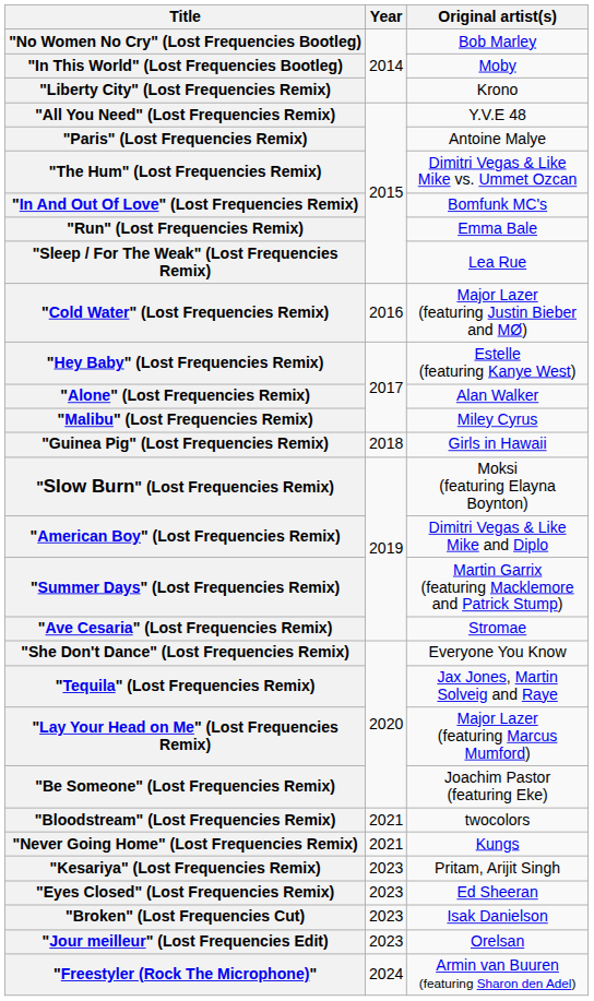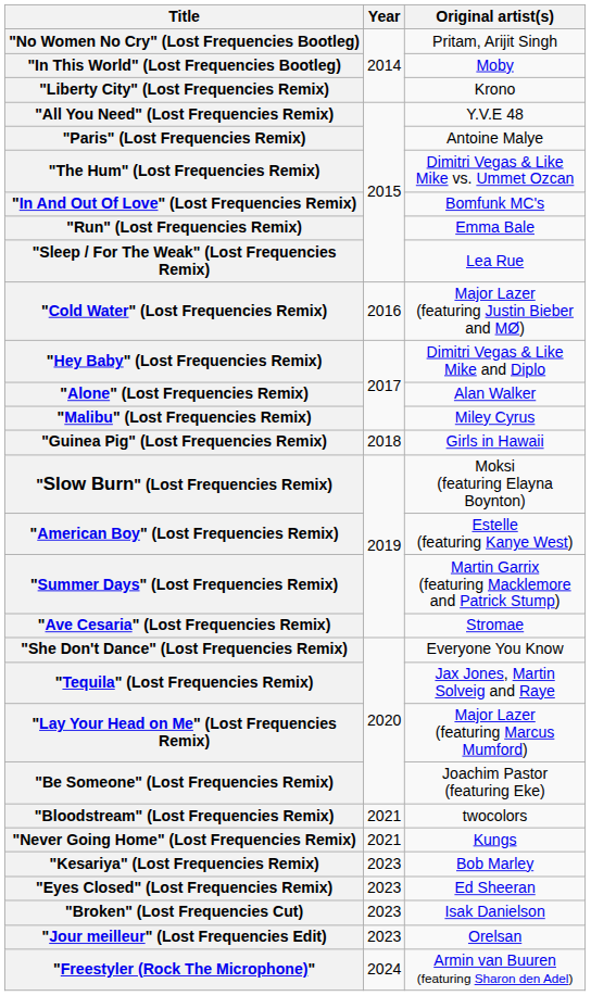 <table class="wikitable plainrowheaders" border="1" style="text-align:center;">
 <tr>
 <th scope="col" style="width:23em;">Title</th>
 <th scope="col" style="width:1em;">Year</th>
 <th scope="col">Original artist(s)</th>
 </tr>
 <tr>
 <th scope="row">"No Women No Cry" <span>(Lost Frequencies Bootleg)</span></th>
 <td rowspan="3">2014</td>
-<td><a href='#'>Bob Marley</a></td>
+<td>Pritam, Arijit Singh</td>
 </tr>
 <tr>
 <th scope="row">"In This World" <span>(Lost Frequencies Bootleg)</span></th>
 <td><a href='#'>Moby</a></td>
 </tr>
 <tr>
 <th scope="row">"Liberty City" <span>(Lost Frequencies Remix)</span></th>
 <td>Krono</td>
 </tr>
 <tr>
 <th scope="row">"All You Need" <span>(Lost Frequencies Remix)</span></th>
 <td rowspan="6">2015</td>
 <td>Y.V.E 48</td>
 </tr>
 <tr>
 <th scope="row">"Paris" <span>(Lost Frequencies Remix)</span></th>
 <td>Antoine Malye</td>
 </tr>
 <tr>
 <th scope="row">"The Hum" <span>(Lost Frequencies Remix)</span></th>
 <td><a href='#'>Dimitri Vegas & Like Mike</a> vs. <a href='#'>Ummet Ozcan</a></td>
 </tr>
 <tr>
 <th scope="row">"<a href='#'>In And Out Of Love</a>" <span>(Lost Frequencies Remix)</span></th>
 <td><a href='#'>Bomfunk MC's</a></td>
 </tr>
 <tr>
 <th scope="row">"Run" <span>(Lost Frequencies Remix)</span></th>
 <td><a href='#'>Emma Bale</a></td>
 </tr>
 <tr>
 <th scope="row">"Sleep / For The Weak" <span>(Lost Frequencies Remix)</span></th>
 <td><a href='#'>Lea Rue</a></td>
 </tr>
 <tr>
 <th scope="row">"<a href='#'>Cold Water</a>" <span>(Lost Frequencies Remix)</span></th>
 <td>2016</td>
 <td><a href='#'>Major Lazer</a><br><span>(featuring <a href='#'>Justin Bieber</a> and <a href='#'>MØ</a>)</span></td>
 </tr>
 <tr>
 <th scope="row">"<a href='#'>Hey Baby</a>" <span>(Lost Frequencies Remix)</span></th>
 <td rowspan="3">2017</td>
-<td><a href='#'>Estelle</a> <br><span>(featuring <a href='#'>Kanye West</a>)</span></td>
+<td><a href='#'>Dimitri Vegas & Like Mike</a> and <a href='#'>Diplo</a></td>
 </tr>
 <tr>
 <th scope="row">"<a href='#'>Alone</a>" <span>(Lost Frequencies Remix)</span></th>
 <td><a href='#'>Alan Walker</a></td>
 </tr>
 <tr>
 <th scope="row">"<a href='#'>Malibu</a>" <span>(Lost Frequencies Remix)</span></th>
 <td><a href='#'>Miley Cyrus</a></td>
 </tr>
 <tr>
 <th scope="row">"Guinea Pig" <span>(Lost Frequencies Remix)</span></th>
 <td>2018</td>
 <td><a href='#'>Girls in Hawaii</a></td>
 </tr>
 <tr>
 <th scope="row"><span>"<big>Slow Burn</big>" (Lost Frequencies Remix)</span></th>
 <td rowspan="4">2019</td>
 <td>Moksi <br><span>(featuring Elayna Boynton)</span></td>
 </tr>
 <tr>
 <th scope="row">"<a href='#'>American Boy</a>" <span>(Lost Frequencies Remix)</span></th>
-<td><a href='#'>Dimitri Vegas & Like Mike</a> and <a href='#'>Diplo</a></td>
+<td><a href='#'>Estelle</a> <br><span>(featuring <a href='#'>Kanye West</a>)</span></td>
 </tr>
 <tr>
 <th scope="row">"<a href='#'>Summer Days</a>" <span>(Lost Frequencies Remix)</span></th>
 <td><a href='#'>Martin Garrix</a> <br><span>(featuring <a href='#'>Macklemore</a> and <a href='#'>Patrick Stump</a>)</span></td>
 </tr>
 <tr>
 <th scope="row">"<a href='#'>Ave Cesaria</a>" <span>(Lost Frequencies Remix)</span></th>
 <td><a href='#'>Stromae</a></td>
 </tr>
 <tr>
 <th scope="row">"She Don't Dance" <span>(Lost Frequencies Remix)</span></th>
 <td rowspan="4">2020</td>
 <td>Everyone You Know</td>
 </tr>
 <tr>
 <th scope="row">"<a href='#'>Tequila</a>" <span>(Lost Frequencies Remix)</span></th>
 <td><a href='#'>Jax Jones</a>, <a href='#'>Martin Solveig</a> and <a href='#'>Raye</a></td>
 </tr>
 <tr>
 <th scope="row">"<a href='#'>Lay Your Head on Me</a>" <span>(Lost Frequencies Remix)</span></th>
 <td><a href='#'>Major Lazer</a> <br><span>(featuring <a href='#'>Marcus Mumford</a>)</span></td>
 </tr>
 <tr>
 <th scope="row">"Be Someone" <span>(Lost Frequencies Remix)</span></th>
 <td>Joachim Pastor <br><span>(featuring Eke)</span></td>
 </tr>
 <tr>
 <th scope="row">"Bloodstream" <span>(Lost Frequencies Remix)</span></th>
 <td>2021</td>
 <td>twocolors</td>
 </tr>
 <tr>
 <th scope="row">"Never Going Home" <span>(Lost Frequencies Remix)</span></th>
 <td>2021</td>
 <td><a href='#'>Kungs</a></td>
 </tr>
 <tr>
 <th scope="row">"Kesariya" <span>(Lost Frequencies Remix)</span></th>
 <td>2023</td>
-<td>Pritam, Arijit Singh</td>
+<td><a href='#'>Bob Marley</a></td>
 </tr>
 <tr>
 <th scope="row">"Eyes Closed" <span>(Lost Frequencies Remix)</span></th>
 <td>2023</td>
 <td><a href='#'>Ed Sheeran</a></td>
 </tr>
 <tr>
 <th scope="row">"Broken" <span>(Lost Frequencies Cut)</span></th>
 <td>2023</td>
 <td><a href='#'>Isak Danielson</a></td>
 </tr>
 <tr>
 <th scope="row">"<a href='#'>Jour meilleur</a>" <span>(Lost Frequencies Edit)</span></th>
 <td>2023</td>
 <td><a href='#'>Orelsan</a></td>
 </tr>
 <tr>
 <th scope="row">"<a href='#'>Freestyler (Rock The Microphone)</a>"</th>
 <td>2024</td>
 <td><a href='#'>Armin van Buuren</a><br><small>(featuring <a href='#'>Sharon den Adel</a>)</small></td>
 </tr>
 </table>
